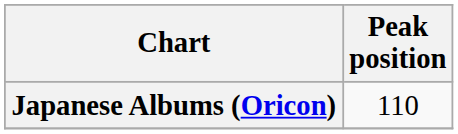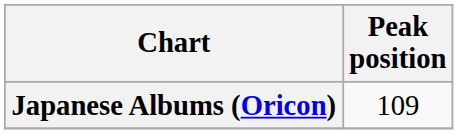 <table class="wikitable sortable plainrowheaders" style="text-align:center">
 <tr>
 <th scope="col">Chart</th>
 <th scope="col">Peak<br>position</th>
 </tr>
 <tr>
 <th scope="row">Japanese Albums (<a href='#'>Oricon</a>)</th>
-<td>110</td>
+<td>109</td>
 </tr>
 <tr>
 </tr>
 </table>
